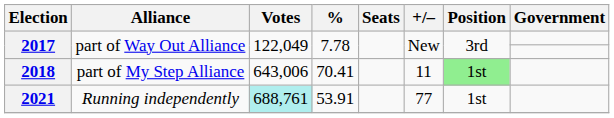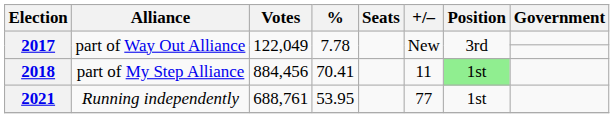 <table class="wikitable" style="text-align: center;">
 <tr>
 <th>Election</th>
 <th>Alliance</th>
 <th>Votes</th>
 <th>%</th>
 <th>Seats</th>
 <th>+/–</th>
 <th>Position</th>
 <th>Government</th>
 </tr>
 <tr>
 <th rowspan="2"><a href='#'>2017</a></th>
 <td rowspan="2">part of <a href='#'>Way Out Alliance</a></td>
 <td rowspan="2">122,049</td>
 <td rowspan="2">7.78</td>
 <td rowspan="2"></td>
 <td rowspan="2">New</td>
 <td rowspan="2"> 3rd</td>
 <td></td>
 </tr>
 <tr>
 <td></td>
 </tr>
 <tr>
 <th rowspan="1"><a href='#'>2018</a></th>
 <td rowspan="1">part of <a href='#'>My Step Alliance</a></td>
-<td rowspan="1">643,006</td>
+<td rowspan="1">884,456</td>
 <td rowspan="1">70.41</td>
 <td rowspan="1"></td>
 <td rowspan="1"> 11</td>
 <td rowspan="1" style="background: lightgreen;"> 1st</td>
 <td></td>
 </tr>
 <tr>
 <th rowspan="1"><a href='#'>2021</a></th>
 <td rowspan="1"><em>Running independently</em></td>
-<td rowspan="1" style="background: paleturquoise;">688,761</td>
-<td rowspan="1">53.91</td>
+<td rowspan="1">688,761</td>
+<td rowspan="1">53.95</td>
 <td rowspan="1"></td>
 <td rowspan="1"> 77</td>
 <td rowspan="1"> 1st</td>
 <td></td>
 </tr>
 <tr>
 </tr>
 </table>
